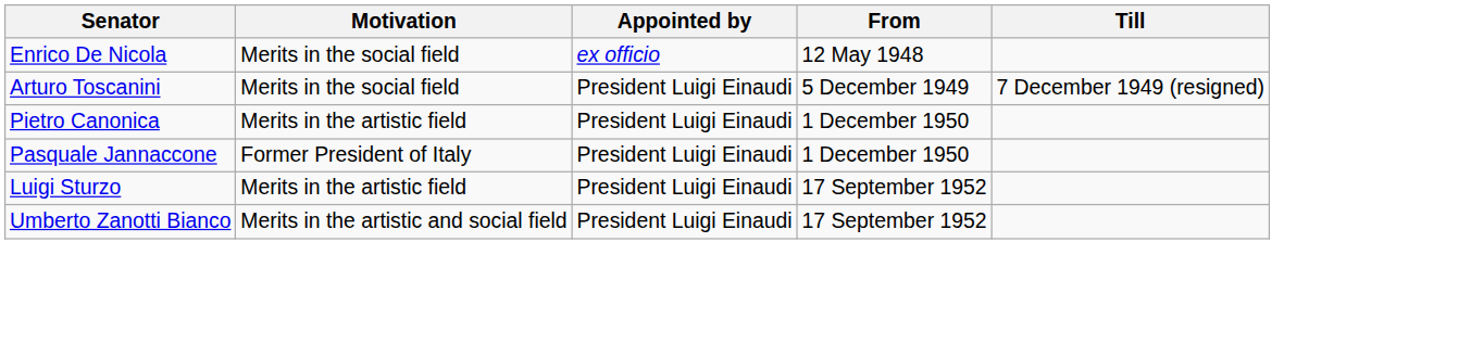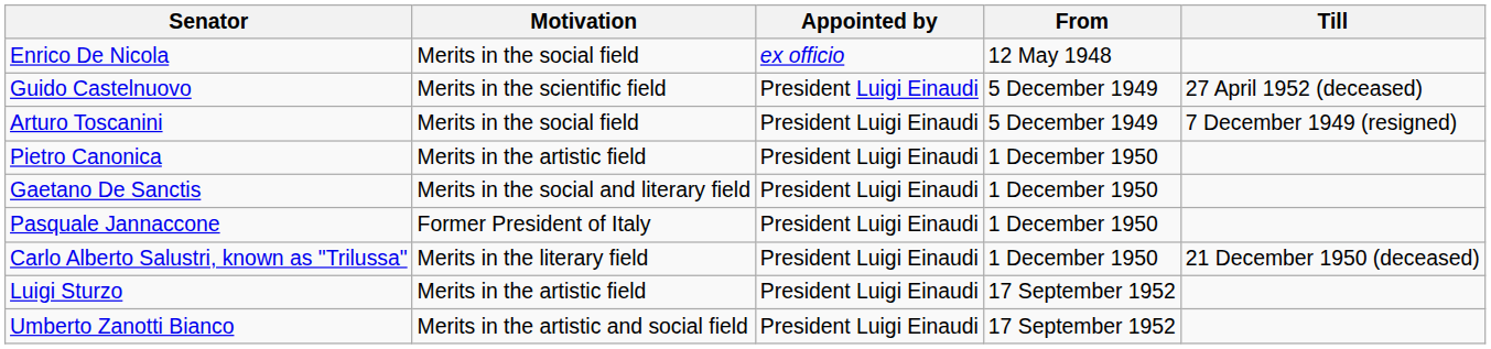 <table class="wikitable">
 <tr>
 <th>Senator</th>
 <th>Motivation</th>
 <th>Appointed by</th>
 <th>From</th>
 <th>Till</th>
 </tr>
 <tr>
 <td><a href='#'>Enrico De Nicola</a></td>
 <td>Merits in the social field</td>
 <td><em><a href='#'>ex officio</a></em></td>
 <td>12 May 1948</td>
 <td></td>
 </tr>
 <tr>
+<td><a href='#'>Guido Castelnuovo</a></td>
+<td>Merits in the scientific field</td>
+<td>President <a href='#'>Luigi Einaudi</a></td>
+<td>5 December 1949</td>
+<td>27 April 1952 (deceased)</td>
+</tr>
+<tr>
 <td><a href='#'>Arturo Toscanini</a></td>
 <td>Merits in the social field</td>
 <td>President Luigi Einaudi</td>
 <td>5 December 1949</td>
 <td>7 December 1949 (resigned)</td>
 </tr>
 <tr>
 <td><a href='#'>Pietro Canonica</a></td>
 <td>Merits in the artistic field</td>
 <td>President Luigi Einaudi</td>
 <td>1 December 1950</td>
 <td></td>
 </tr>
 <tr>
+<td><a href='#'>Gaetano De Sanctis</a></td>
+<td>Merits in the social and literary field</td>
+<td>President Luigi Einaudi</td>
+<td>1 December 1950</td>
+<td></td>
+</tr>
+<tr>
 <td><a href='#'>Pasquale Jannaccone</a></td>
 <td>Former President of Italy</td>
 <td>President Luigi Einaudi</td>
 <td>1 December 1950</td>
 <td></td>
+</tr>
+<tr>
+<td><a href='#'>Carlo Alberto Salustri, known as "Trilussa"</a></td>
+<td>Merits in the literary field</td>
+<td>President Luigi Einaudi</td>
+<td>1 December 1950</td>
+<td>21 December 1950 (deceased)</td>
 </tr>
 <tr>
 <td><a href='#'>Luigi Sturzo</a></td>
 <td>Merits in the artistic field</td>
 <td>President Luigi Einaudi</td>
 <td>17 September 1952</td>
 <td></td>
 </tr>
 <tr>
 <td><a href='#'>Umberto Zanotti Bianco</a></td>
 <td>Merits in the artistic and social field</td>
 <td>President Luigi Einaudi</td>
 <td>17 September 1952</td>
 <td></td>
 </tr>
 </table>
